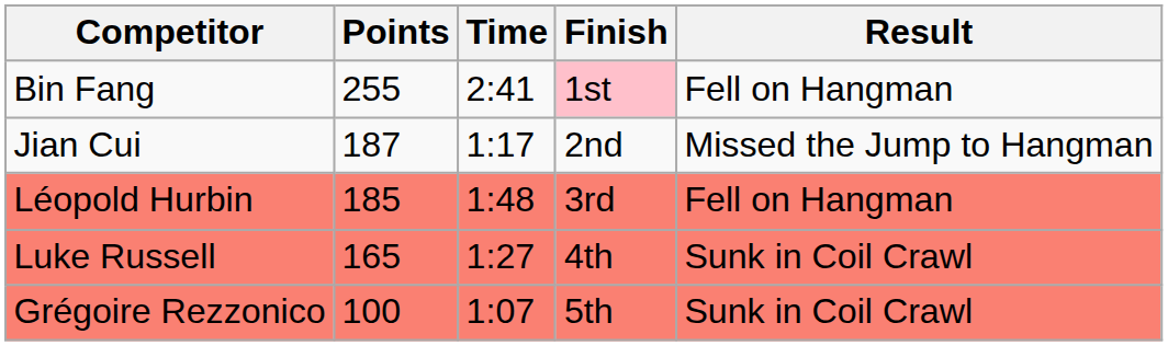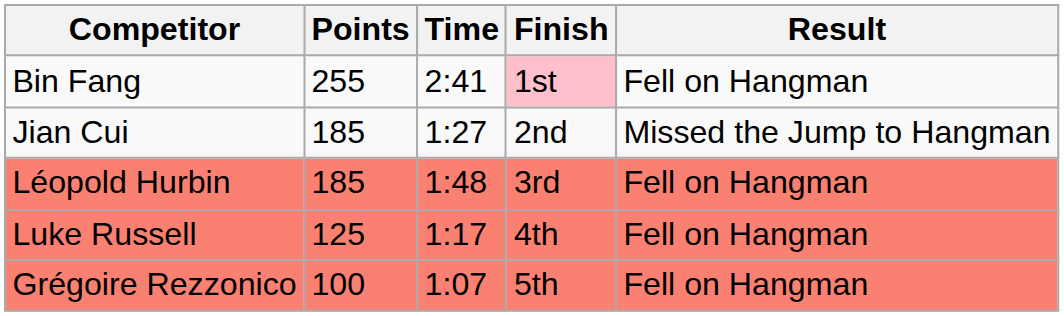 <table class="wikitable sortable">
 <tr>
 <th nowrap="nowrap">Competitor</th>
 <th>Points</th>
 <th>Time</th>
 <th>Finish</th>
 <th>Result</th>
 </tr>
 <tr>
 <td> Bin Fang</td>
 <td>255</td>
 <td>2:41</td>
 <td style="background: pink;">1st</td>
 <td>Fell on Hangman</td>
 </tr>
 <tr>
 <td> Jian Cui</td>
-<td>187</td>
-<td>1:17</td>
+<td>185</td>
+<td>1:27</td>
 <td>2nd</td>
 <td>Missed the Jump to Hangman</td>
 </tr>
 <tr style="background-color:#fa8072">
 <td> Léopold Hurbin</td>
 <td>185</td>
 <td>1:48</td>
 <td>3rd</td>
 <td>Fell on Hangman</td>
 </tr>
 <tr style="background-color:#fa8072">
 <td> Luke Russell</td>
-<td>165</td>
-<td>1:27</td>
+<td>125</td>
+<td>1:17</td>
 <td>4th</td>
-<td>Sunk in Coil Crawl</td>
+<td>Fell on Hangman</td>
 </tr>
 <tr style="background-color:#fa8072">
 <td> Grégoire Rezzonico</td>
 <td>100</td>
 <td>1:07</td>
 <td>5th</td>
-<td>Sunk in Coil Crawl</td>
+<td>Fell on Hangman</td>
 </tr>
 </table>
